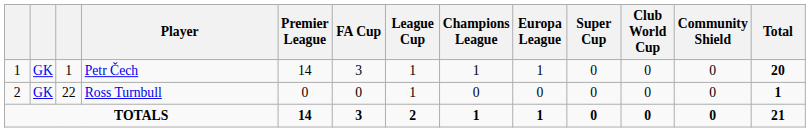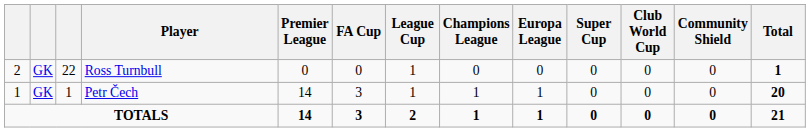 <table class="wikitable" style="font-size: 90%; text-align: center;">
 <tr>
 <th width=20></th>
 <th width=20></th>
 <th width=20></th>
 <th width=200>Player</th>
 <th width=50>Premier League</th>
 <th width=50>FA Cup</th>
 <th width=50>League Cup</th>
 <th width=50>Champions League</th>
 <th width=50>Europa League</th>
 <th width=50>Super Cup</th>
 <th width=50>Club World Cup</th>
 <th width=50>Community Shield</th>
 <th width=50>Total</th>
 </tr>
 <tr>
+<td>2</td>
+<td><a href='#'>GK</a></td>
+<td>22</td>
+<td align=left> <a href='#'>Ross Turnbull</a></td>
+<td>0</td>
+<td>0</td>
+<td>1</td>
+<td>0</td>
+<td>0</td>
+<td>0</td>
+<td>0</td>
+<td>0</td>
+<td><strong>1</strong></td>
+</tr>
+<tr>
 <td>1</td>
 <td><a href='#'>GK</a></td>
 <td>1</td>
 <td align=left> <a href='#'>Petr Čech</a></td>
 <td>14</td>
 <td>3</td>
 <td>1</td>
 <td>1</td>
 <td>1</td>
 <td>0</td>
 <td>0</td>
 <td>0</td>
 <td><strong>20</strong></td>
 </tr>
 <tr>
-<td>2</td>
-<td><a href='#'>GK</a></td>
-<td>22</td>
-<td align=left> <a href='#'>Ross Turnbull</a></td>
-<td>0</td>
-<td>0</td>
-<td>1</td>
-<td>0</td>
-<td>0</td>
-<td>0</td>
-<td>0</td>
-<td>0</td>
-<td><strong>1</strong></td>
-</tr>
-<tr>
 <td colspan="4"><strong>TOTALS</strong></td>
 <td><strong>14</strong></td>
 <td><strong>3</strong></td>
 <td><strong>2</strong></td>
 <td><strong>1</strong></td>
 <td><strong>1</strong></td>
 <td><strong>0</strong></td>
 <td><strong>0</strong></td>
 <td><strong>0</strong></td>
 <td><strong>21</strong></td>
 </tr>
 </table>
